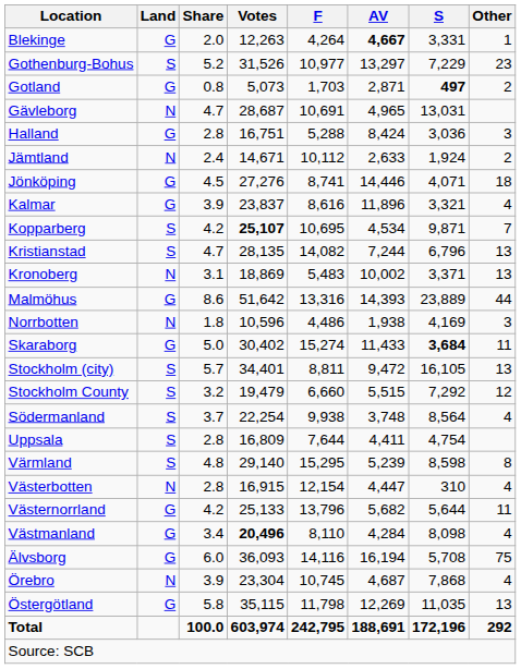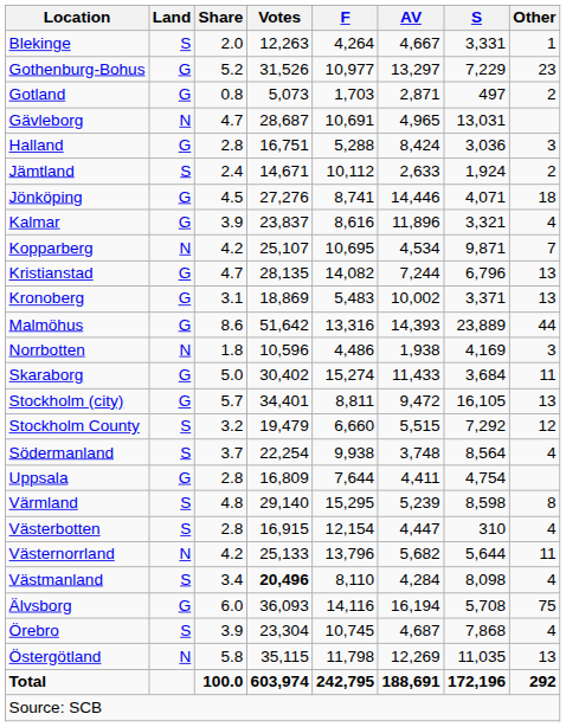 <table class="wikitable sortable" style=text-align:right>
 <tr>
 <th>Location</th>
 <th>Land</th>
 <th>Share</th>
 <th>Votes</th>
 <th><a href='#'>F</a></th>
 <th><a href='#'>AV</a></th>
 <th><a href='#'>S</a></th>
 <th>Other</th>
 </tr>
 <tr>
 <td align=left><a href='#'>Blekinge</a></td>
-<td><a href='#'>G</a></td>
+<td><a href='#'>S</a></td>
 <td>2.0</td>
 <td>12,263</td>
 <td>4,264</td>
-<td><strong>4,667</strong></td>
+<td>4,667</td>
 <td>3,331</td>
 <td>1</td>
 </tr>
 <tr>
 <td align=left><a href='#'>Gothenburg-Bohus</a></td>
-<td><a href='#'>S</a></td>
+<td><a href='#'>G</a></td>
 <td>5.2</td>
 <td>31,526</td>
 <td>10,977</td>
 <td>13,297</td>
 <td>7,229</td>
 <td>23</td>
 </tr>
 <tr>
 <td align=left><a href='#'>Gotland</a></td>
 <td><a href='#'>G</a></td>
 <td>0.8</td>
 <td>5,073</td>
 <td>1,703</td>
 <td>2,871</td>
-<td><strong>497</strong></td>
+<td>497</td>
 <td>2</td>
 </tr>
 <tr>
 <td align=left><a href='#'>Gävleborg</a></td>
 <td><a href='#'>N</a></td>
 <td>4.7</td>
 <td>28,687</td>
 <td>10,691</td>
 <td>4,965</td>
 <td>13,031</td>
 <td></td>
 </tr>
 <tr>
 <td align=left><a href='#'>Halland</a></td>
 <td><a href='#'>G</a></td>
 <td>2.8</td>
 <td>16,751</td>
 <td>5,288</td>
 <td>8,424</td>
 <td>3,036</td>
 <td>3</td>
 </tr>
 <tr>
 <td align=left><a href='#'>Jämtland</a></td>
-<td><a href='#'>N</a></td>
+<td><a href='#'>S</a></td>
 <td>2.4</td>
 <td>14,671</td>
 <td>10,112</td>
 <td>2,633</td>
 <td>1,924</td>
 <td>2</td>
 </tr>
 <tr>
 <td align=left><a href='#'>Jönköping</a></td>
 <td><a href='#'>G</a></td>
 <td>4.5</td>
 <td>27,276</td>
 <td>8,741</td>
 <td>14,446</td>
 <td>4,071</td>
 <td>18</td>
 </tr>
 <tr>
 <td align=left><a href='#'>Kalmar</a></td>
 <td><a href='#'>G</a></td>
 <td>3.9</td>
 <td>23,837</td>
 <td>8,616</td>
 <td>11,896</td>
 <td>3,321</td>
 <td>4</td>
 </tr>
 <tr>
 <td align=left><a href='#'>Kopparberg</a></td>
-<td><a href='#'>S</a></td>
+<td><a href='#'>N</a></td>
 <td>4.2</td>
-<td><strong>25,107</strong></td>
+<td>25,107</td>
 <td>10,695</td>
 <td>4,534</td>
 <td>9,871</td>
 <td>7</td>
 </tr>
 <tr>
 <td align=left><a href='#'>Kristianstad</a></td>
-<td><a href='#'>S</a></td>
+<td><a href='#'>G</a></td>
 <td>4.7</td>
 <td>28,135</td>
 <td>14,082</td>
 <td>7,244</td>
 <td>6,796</td>
 <td>13</td>
 </tr>
 <tr>
 <td align=left><a href='#'>Kronoberg</a></td>
-<td><a href='#'>N</a></td>
+<td><a href='#'>G</a></td>
 <td>3.1</td>
 <td>18,869</td>
 <td>5,483</td>
 <td>10,002</td>
 <td>3,371</td>
 <td>13</td>
 </tr>
 <tr>
 <td align=left><a href='#'>Malmöhus</a></td>
 <td><a href='#'>G</a></td>
 <td>8.6</td>
 <td>51,642</td>
 <td>13,316</td>
 <td>14,393</td>
 <td>23,889</td>
 <td>44</td>
 </tr>
 <tr>
 <td align=left><a href='#'>Norrbotten</a></td>
 <td><a href='#'>N</a></td>
 <td>1.8</td>
 <td>10,596</td>
 <td>4,486</td>
 <td>1,938</td>
 <td>4,169</td>
 <td>3</td>
 </tr>
 <tr>
 <td align=left><a href='#'>Skaraborg</a></td>
 <td><a href='#'>G</a></td>
 <td>5.0</td>
 <td>30,402</td>
 <td>15,274</td>
 <td>11,433</td>
-<td><strong>3,684</strong></td>
+<td>3,684</td>
 <td>11</td>
 </tr>
 <tr>
 <td align=left><a href='#'>Stockholm (city)</a></td>
-<td><a href='#'>S</a></td>
+<td><a href='#'>G</a></td>
 <td>5.7</td>
 <td>34,401</td>
 <td>8,811</td>
 <td>9,472</td>
 <td>16,105</td>
 <td>13</td>
 </tr>
 <tr>
 <td align=left><a href='#'>Stockholm County</a></td>
 <td><a href='#'>S</a></td>
 <td>3.2</td>
 <td>19,479</td>
 <td>6,660</td>
 <td>5,515</td>
 <td>7,292</td>
 <td>12</td>
 </tr>
 <tr>
 <td align=left><a href='#'>Södermanland</a></td>
 <td><a href='#'>S</a></td>
 <td>3.7</td>
 <td>22,254</td>
 <td>9,938</td>
 <td>3,748</td>
 <td>8,564</td>
 <td>4</td>
 </tr>
 <tr>
 <td align=left><a href='#'>Uppsala</a></td>
-<td><a href='#'>S</a></td>
+<td><a href='#'>G</a></td>
 <td>2.8</td>
 <td>16,809</td>
 <td>7,644</td>
 <td>4,411</td>
 <td>4,754</td>
 <td></td>
 </tr>
 <tr>
 <td align=left><a href='#'>Värmland</a></td>
 <td><a href='#'>S</a></td>
 <td>4.8</td>
 <td>29,140</td>
 <td>15,295</td>
 <td>5,239</td>
 <td>8,598</td>
 <td>8</td>
 </tr>
 <tr>
 <td align=left><a href='#'>Västerbotten</a></td>
-<td><a href='#'>N</a></td>
+<td><a href='#'>S</a></td>
 <td>2.8</td>
 <td>16,915</td>
 <td>12,154</td>
 <td>4,447</td>
 <td>310</td>
 <td>4</td>
 </tr>
 <tr>
 <td align=left><a href='#'>Västernorrland</a></td>
-<td><a href='#'>G</a></td>
+<td><a href='#'>N</a></td>
 <td>4.2</td>
 <td>25,133</td>
 <td>13,796</td>
 <td>5,682</td>
 <td>5,644</td>
 <td>11</td>
 </tr>
 <tr>
 <td align=left><a href='#'>Västmanland</a></td>
-<td><a href='#'>G</a></td>
+<td><a href='#'>S</a></td>
 <td>3.4</td>
 <td><strong>20,496</strong></td>
 <td>8,110</td>
 <td>4,284</td>
 <td>8,098</td>
 <td>4</td>
 </tr>
 <tr>
 <td align=left><a href='#'>Älvsborg</a></td>
 <td><a href='#'>G</a></td>
 <td>6.0</td>
 <td>36,093</td>
 <td>14,116</td>
 <td>16,194</td>
 <td>5,708</td>
 <td>75</td>
 </tr>
 <tr>
 <td align=left><a href='#'>Örebro</a></td>
-<td><a href='#'>N</a></td>
+<td><a href='#'>S</a></td>
 <td>3.9</td>
 <td>23,304</td>
 <td>10,745</td>
 <td>4,687</td>
 <td>7,868</td>
 <td>4</td>
 </tr>
 <tr>
 <td align=left><a href='#'>Östergötland</a></td>
-<td><a href='#'>G</a></td>
+<td><a href='#'>N</a></td>
 <td>5.8</td>
 <td>35,115</td>
 <td>11,798</td>
 <td>12,269</td>
 <td>11,035</td>
 <td>13</td>
 </tr>
 <tr>
 <td align=left><strong>Total</strong></td>
 <td></td>
 <td><strong>100.0</strong></td>
 <td><strong>603,974</strong></td>
 <td><strong>242,795</strong></td>
 <td><strong>188,691</strong></td>
 <td><strong>172,196</strong></td>
 <td><strong>292</strong></td>
 </tr>
 <tr>
 <td align=left colspan=8>Source: SCB </td>
 </tr>
 </table>
